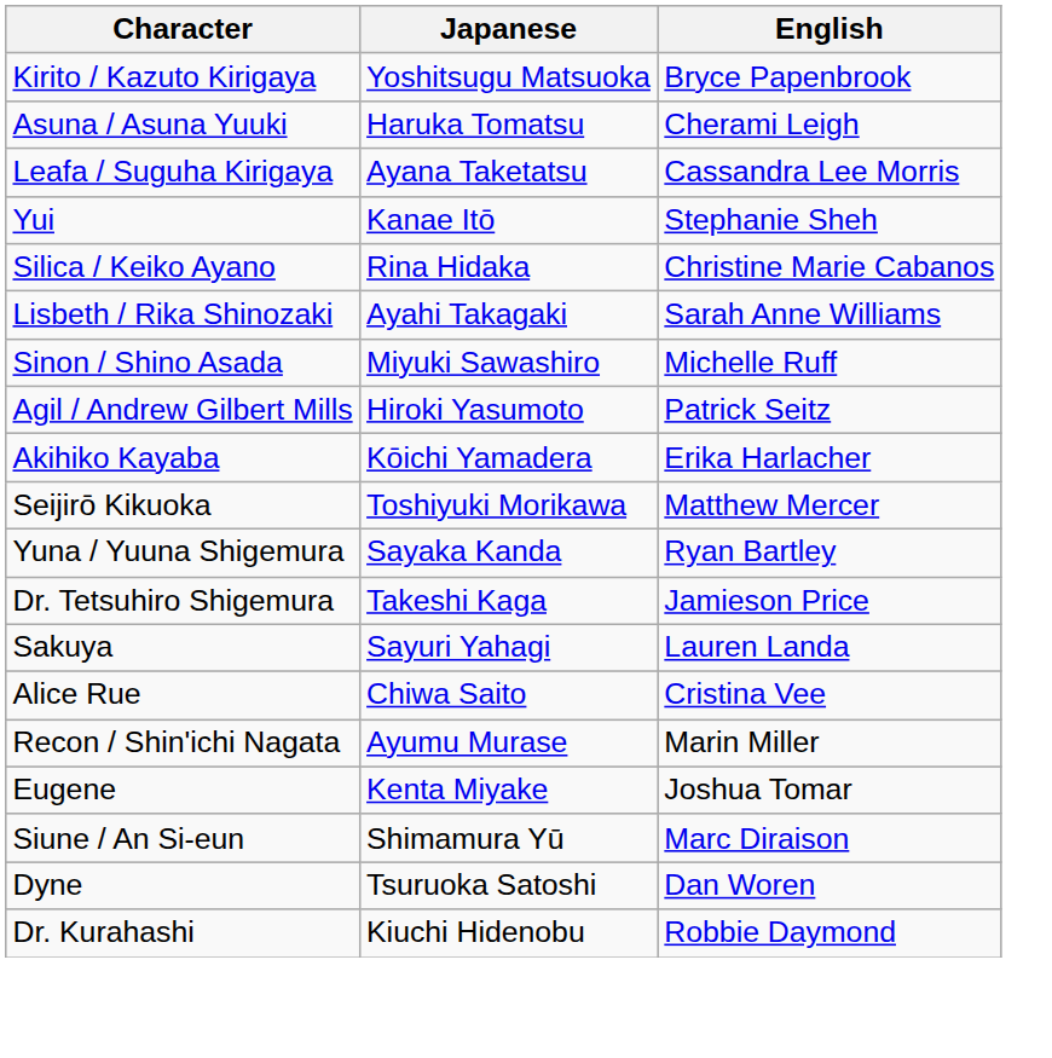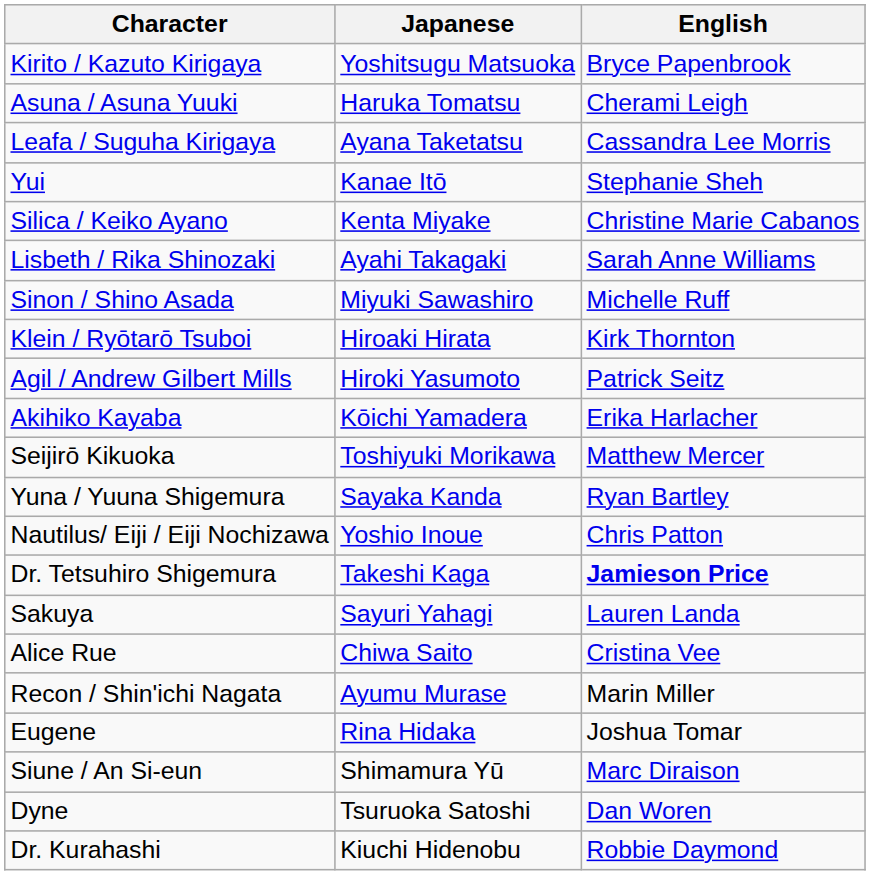 <table class="wikitable">
 <tr>
 <th>Character</th>
 <th>Japanese</th>
 <th>English</th>
 </tr>
 <tr>
 <td><a href='#'>Kirito / Kazuto Kirigaya</a></td>
 <td><a href='#'>Yoshitsugu Matsuoka</a></td>
 <td><a href='#'>Bryce Papenbrook</a></td>
 </tr>
 <tr>
 <td><a href='#'>Asuna / Asuna Yuuki</a></td>
 <td><a href='#'>Haruka Tomatsu</a></td>
 <td><a href='#'>Cherami Leigh</a></td>
 </tr>
 <tr>
 <td><a href='#'>Leafa / Suguha Kirigaya</a></td>
 <td><a href='#'>Ayana Taketatsu</a></td>
 <td><a href='#'>Cassandra Lee Morris</a></td>
 </tr>
 <tr>
 <td><a href='#'>Yui</a></td>
 <td><a href='#'>Kanae Itō</a></td>
 <td><a href='#'>Stephanie Sheh</a></td>
 </tr>
 <tr>
 <td><a href='#'>Silica / Keiko Ayano</a></td>
-<td><a href='#'>Rina Hidaka</a></td>
+<td><a href='#'>Kenta Miyake</a></td>
 <td><a href='#'>Christine Marie Cabanos</a></td>
 </tr>
 <tr>
 <td><a href='#'>Lisbeth / Rika Shinozaki</a></td>
 <td><a href='#'>Ayahi Takagaki</a></td>
 <td><a href='#'>Sarah Anne Williams</a></td>
 </tr>
 <tr>
 <td><a href='#'>Sinon / Shino Asada</a></td>
 <td><a href='#'>Miyuki Sawashiro</a></td>
 <td><a href='#'>Michelle Ruff</a></td>
+</tr>
+<tr>
+<td><a href='#'>Klein / Ryōtarō Tsuboi</a></td>
+<td><a href='#'>Hiroaki Hirata</a></td>
+<td><a href='#'>Kirk Thornton</a></td>
 </tr>
 <tr>
 <td><a href='#'>Agil / Andrew Gilbert Mills</a></td>
 <td><a href='#'>Hiroki Yasumoto</a></td>
 <td><a href='#'>Patrick Seitz</a></td>
 </tr>
 <tr>
 <td><a href='#'>Akihiko Kayaba</a></td>
 <td><a href='#'>Kōichi Yamadera</a></td>
 <td><a href='#'>Erika Harlacher</a></td>
 </tr>
 <tr>
 <td>Seijirō Kikuoka</td>
 <td><a href='#'>Toshiyuki Morikawa</a></td>
 <td><a href='#'>Matthew Mercer</a></td>
 </tr>
 <tr>
 <td>Yuna / Yuuna Shigemura</td>
 <td><a href='#'>Sayaka Kanda</a></td>
 <td><a href='#'>Ryan Bartley</a></td>
 </tr>
 <tr>
+<td>Nautilus/ Eiji / Eiji Nochizawa</td>
+<td><a href='#'>Yoshio Inoue</a></td>
+<td><a href='#'>Chris Patton</a></td>
+</tr>
+<tr>
 <td>Dr. Tetsuhiro Shigemura</td>
 <td><a href='#'>Takeshi Kaga</a></td>
-<td><a href='#'>Jamieson Price</a></td>
+<td><strong><a href='#'>Jamieson Price</a></strong></td>
 </tr>
 <tr>
 <td>Sakuya</td>
 <td><a href='#'>Sayuri Yahagi</a></td>
 <td><a href='#'>Lauren Landa</a></td>
 </tr>
 <tr>
 <td>Alice Rue</td>
 <td><a href='#'>Chiwa Saito</a></td>
 <td><a href='#'>Cristina Vee</a></td>
 </tr>
 <tr>
 <td>Recon / Shin'ichi Nagata</td>
 <td><a href='#'>Ayumu Murase</a></td>
 <td>Marin Miller</td>
 </tr>
 <tr>
 <td>Eugene</td>
-<td><a href='#'>Kenta Miyake</a></td>
+<td><a href='#'>Rina Hidaka</a></td>
 <td>Joshua Tomar</td>
 </tr>
 <tr>
 <td>Siune / An Si-eun</td>
 <td>Shimamura Yū</td>
 <td><a href='#'>Marc Diraison</a></td>
 </tr>
 <tr>
 <td>Dyne</td>
 <td>Tsuruoka Satoshi</td>
 <td><a href='#'>Dan Woren</a></td>
 </tr>
 <tr>
 <td>Dr. Kurahashi</td>
 <td>Kiuchi Hidenobu</td>
 <td><a href='#'>Robbie Daymond</a></td>
 </tr>
 </table>
